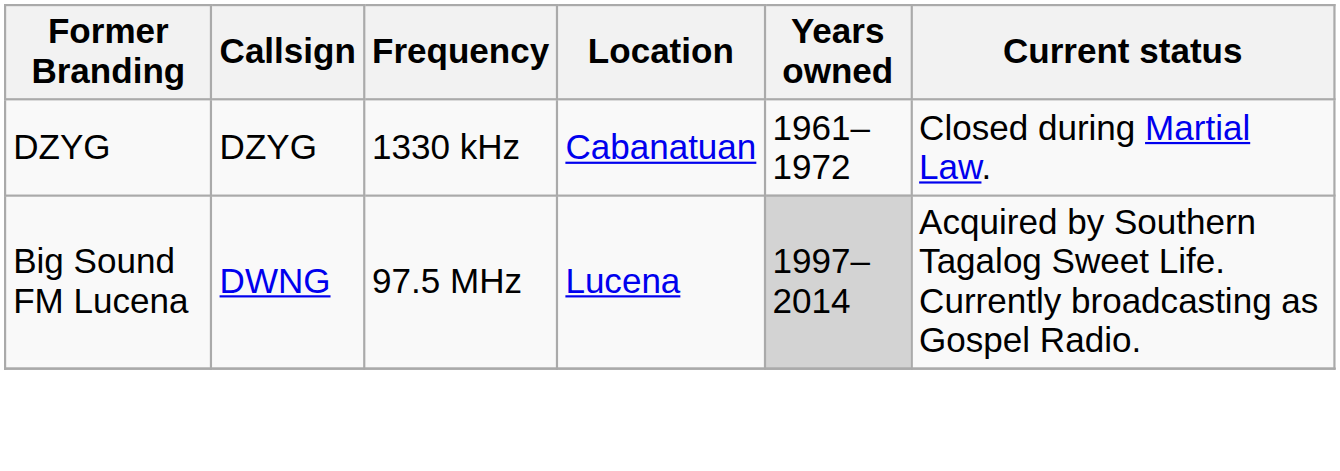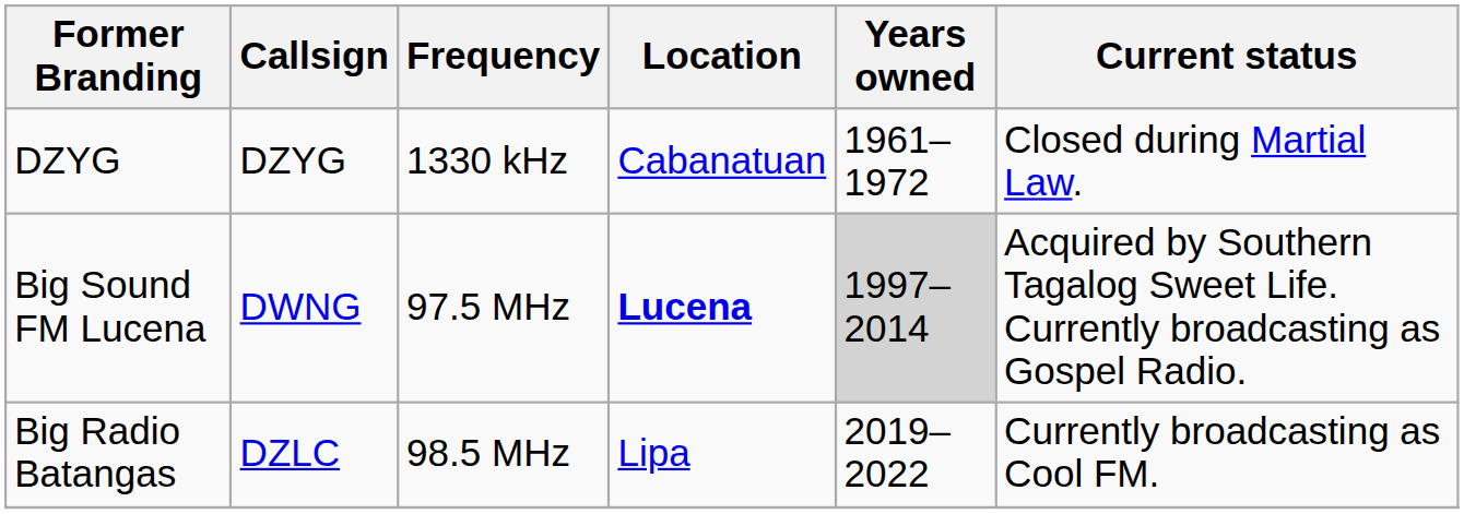 <table class="wikitable">
 <tr>
 <th>Former Branding</th>
 <th>Callsign</th>
 <th>Frequency</th>
 <th>Location</th>
 <th>Years owned</th>
 <th>Current status</th>
 </tr>
 <tr>
 <td>DZYG</td>
 <td>DZYG</td>
 <td>1330 kHz</td>
 <td><a href='#'>Cabanatuan</a></td>
 <td>1961–1972</td>
 <td>Closed during <a href='#'>Martial Law</a>.</td>
 </tr>
 <tr>
 <td>Big Sound FM Lucena</td>
 <td><a href='#'>DWNG</a></td>
 <td>97.5 MHz</td>
-<td><a href='#'>Lucena</a></td>
+<td><strong><a href='#'>Lucena</a></strong></td>
 <td style="background: lightgrey;">1997–2014</td>
 <td>Acquired by Southern Tagalog Sweet Life. Currently broadcasting as Gospel Radio.</td>
 </tr>
 <tr>
+<td>Big Radio Batangas</td>
+<td><a href='#'>DZLC</a></td>
+<td>98.5 MHz</td>
+<td><a href='#'>Lipa</a></td>
+<td>2019–2022</td>
+<td>Currently broadcasting as Cool FM.</td>
+</tr>
+<tr>
 </tr>
 </table>
